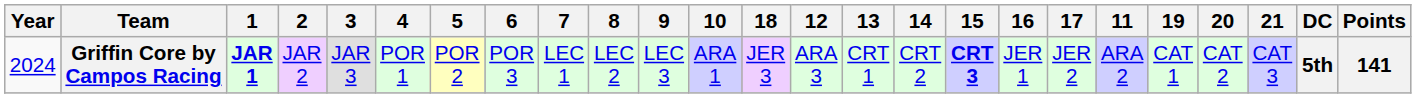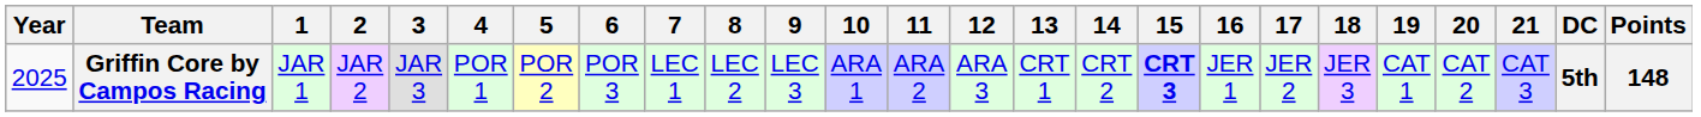 <table class="wikitable" style="text-align:center; font-size:85%">
 <tr>
 <th>Year</th>
 <th>Team</th>
 <th>1</th>
 <th>2</th>
 <th>3</th>
 <th>4</th>
 <th>5</th>
 <th>6</th>
 <th>7</th>
 <th>8</th>
 <th>9</th>
 <th>10</th>
-<th>18</th>
+<th>11</th>
 <th>12</th>
 <th>13</th>
 <th>14</th>
 <th>15</th>
 <th>16</th>
 <th>17</th>
-<th>11</th>
+<th>18</th>
 <th>19</th>
 <th>20</th>
 <th>21</th>
 <th>DC</th>
 <th>Points</th>
 </tr>
 <tr>
-<td><a href='#'>2024</a></td>
+<td><a href='#'>2025</a></td>
 <th nowrap>Griffin Core by<br><a href='#'>Campos Racing</a></th>
-<td style="background:#DFFFDF"><strong><a href='#'>JAR<br>1</a><br></strong></td>
+<td style="background:#DFFFDF"><a href='#'>JAR<br>1</a><br></td>
 <td style="background:#EFCFFF"><a href='#'>JAR<br>2</a><br></td>
 <td style="background:#DFDFDF"><a href='#'>JAR<br>3</a><br></td>
 <td style="background:#DFFFDF"><a href='#'>POR<br>1</a><br></td>
 <td style="background:#FFFFBF"><a href='#'>POR<br>2</a><br></td>
 <td style="background:#DFFFDF"><a href='#'>POR<br>3</a><br></td>
 <td style="background:#DFFFDF"><a href='#'>LEC<br>1</a><br></td>
 <td style="background:#DFFFDF"><a href='#'>LEC<br>2</a><br></td>
 <td style="background:#DFFFDF"><a href='#'>LEC<br>3</a><br></td>
 <td style="background:#CFCFFF"><a href='#'>ARA<br>1</a><br></td>
-<td style="background:#EFCFFF"><a href='#'>JER<br>3</a><br></td>
+<td style="background:#CFCFFF"><a href='#'>ARA<br>2</a><br></td>
 <td style="background:#DFFFDF"><a href='#'>ARA<br>3</a><br></td>
 <td style="background:#DFFFDF"><a href='#'>CRT<br>1</a><br></td>
 <td style="background:#DFFFDF"><a href='#'>CRT<br>2</a><br></td>
 <td style="background:#CFCFFF"><strong><a href='#'>CRT<br>3</a><br></strong></td>
 <td style="background:#DFFFDF"><a href='#'>JER<br>1</a><br></td>
 <td style="background:#DFFFDF"><a href='#'>JER<br>2</a><br></td>
-<td style="background:#CFCFFF"><a href='#'>ARA<br>2</a><br></td>
+<td style="background:#EFCFFF"><a href='#'>JER<br>3</a><br></td>
 <td style="background:#DFFFDF"><a href='#'>CAT<br>1</a><br></td>
 <td style="background:#DFFFDF"><a href='#'>CAT<br>2</a><br></td>
 <td style="background:#CFCFFF"><a href='#'>CAT<br>3</a><br></td>
 <th style="background:#">5th</th>
-<th style="background:#">141</th>
+<th style="background:#">148</th>
 </tr>
 </table>
